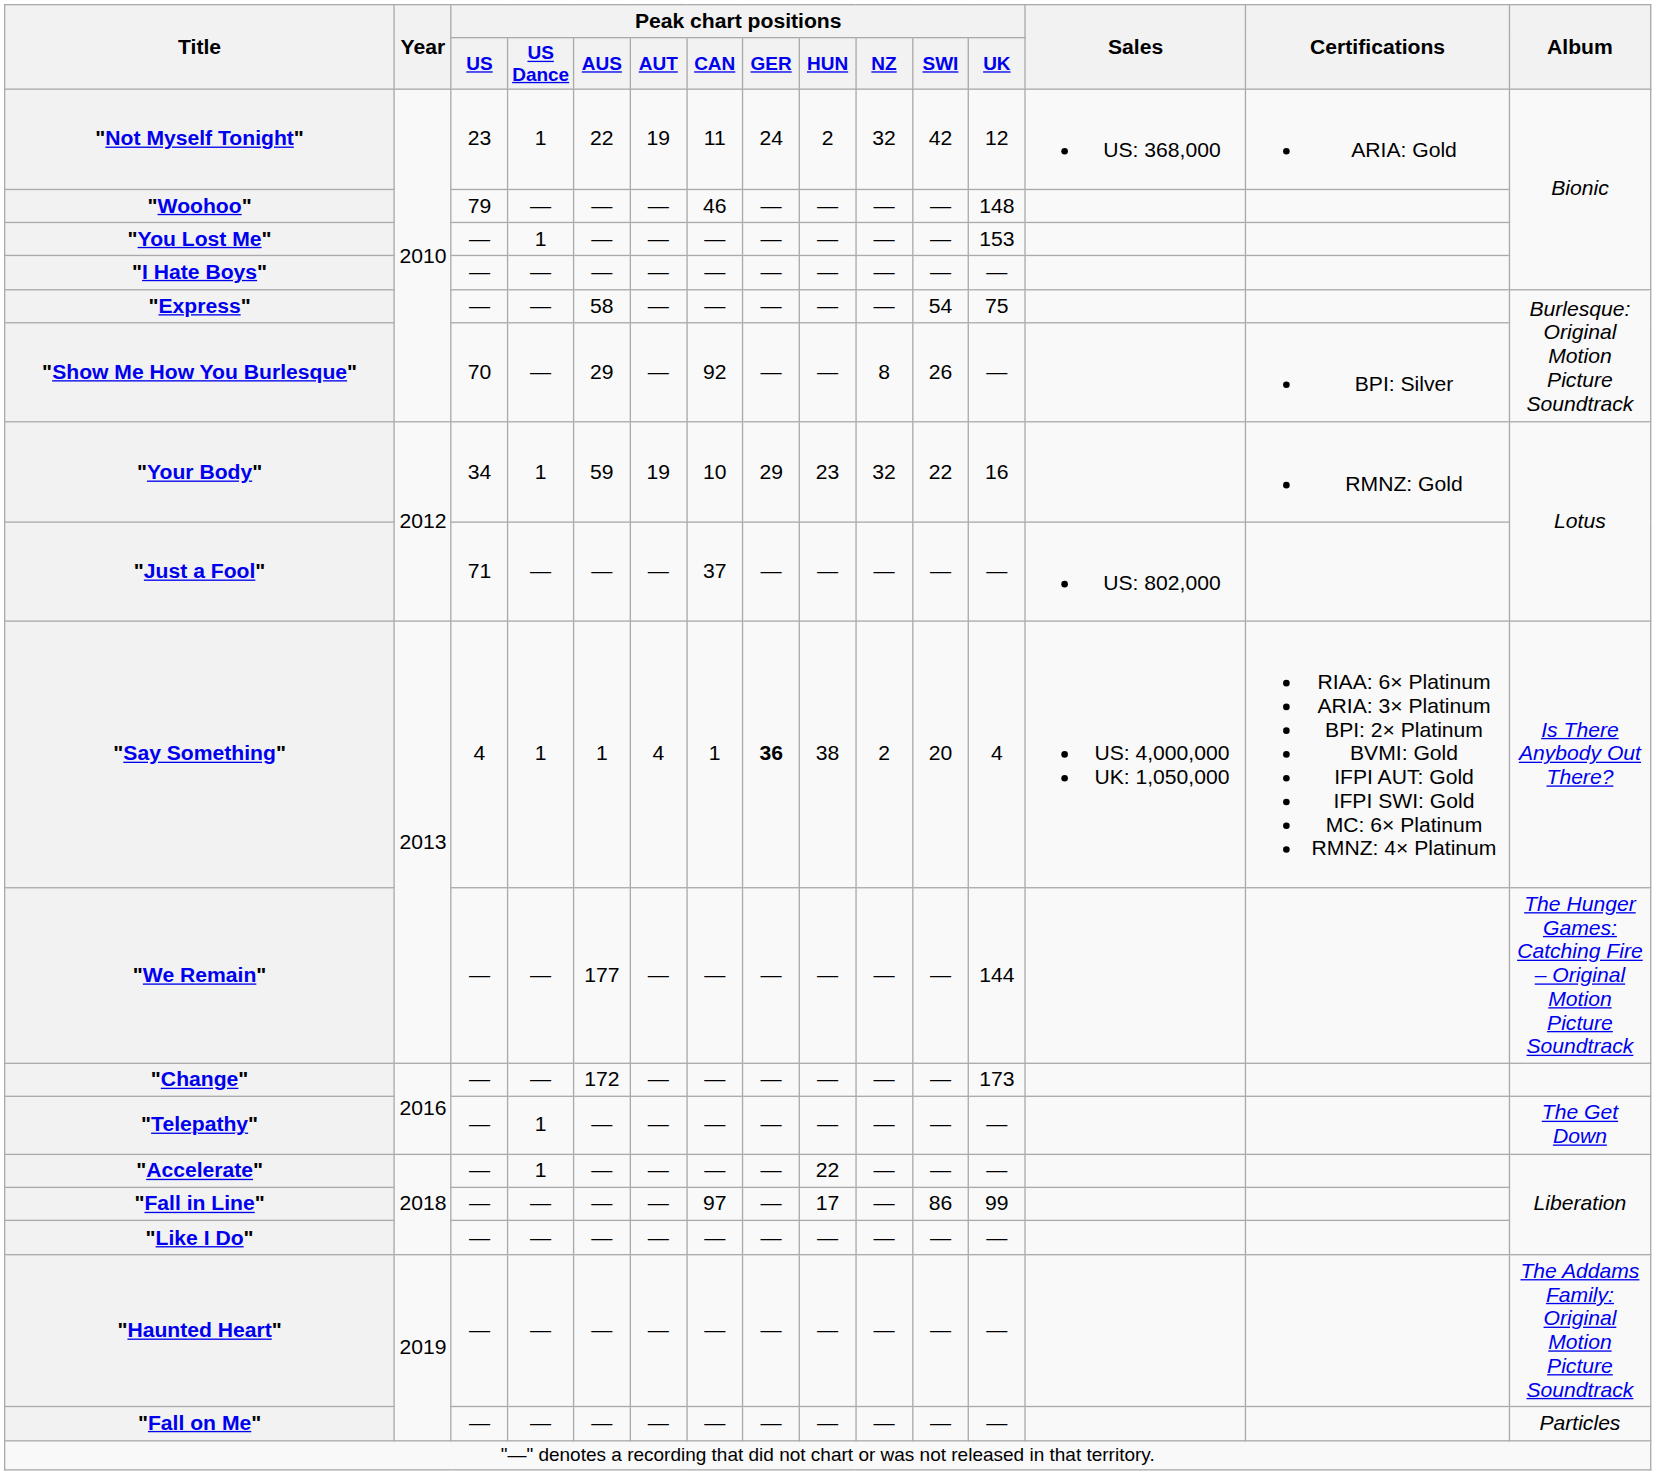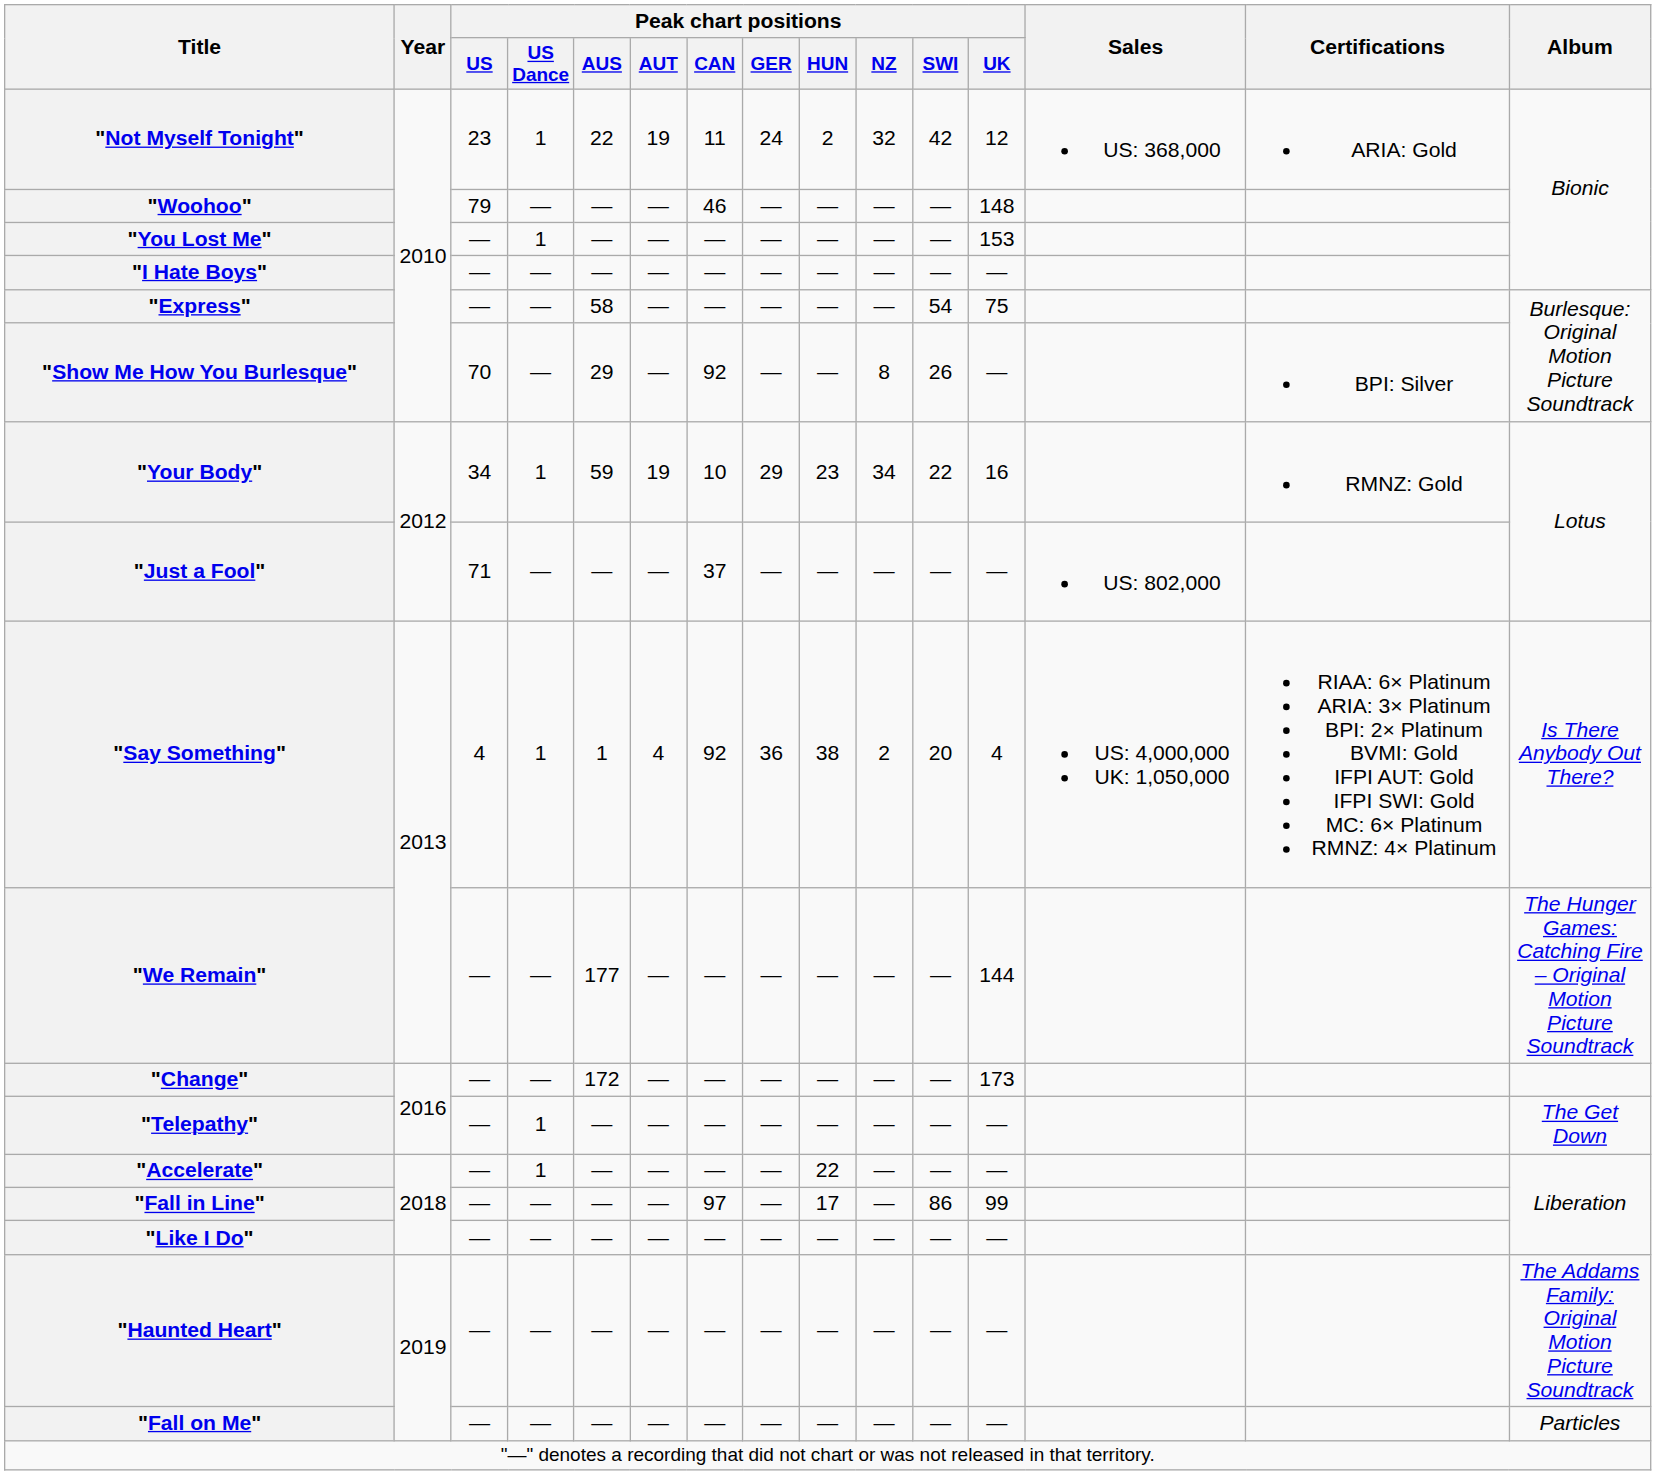 <table class="wikitable plainrowheaders" style="text-align:center;" border="1">
 <tr>
 <th scope="col" rowspan="2" style="width:18em;">Title</th>
 <th scope="col" rowspan="2">Year</th>
 <th scope="col" colspan="10">Peak chart positions</th>
 <th scope="col" rowspan="2" style="width:10em;">Sales</th>
 <th scope="col" rowspan="2" style="width:12em;">Certifications</th>
 <th scope="col" rowspan="2">Album</th>
 </tr>
 <tr>
 <th scope="col" style="width:2.5em;font-size:90%;"><a href='#'>US</a><br></th>
 <th scope="col" style="width:2.75em; font-size:90%;"><a href='#'>US<br>Dance</a><br></th>
 <th scope="col" style="width:2.5em;font-size:90%;"><a href='#'>AUS</a><br></th>
 <th scope="col" style="width:2.5em;font-size:90%;"><a href='#'>AUT</a><br></th>
 <th scope="col" style="width:2.5em;font-size:90%;"><a href='#'>CAN</a><br></th>
 <th scope="col" style="width:2.5em;font-size:90%;"><a href='#'>GER</a><br></th>
 <th scope="col" style="width:2.5em; font-size:90%;"><a href='#'>HUN</a><br></th>
 <th scope="col" style="width:2.5em;font-size:90%;"><a href='#'>NZ</a><br></th>
 <th scope="col" style="width:2.5em;font-size:90%;"><a href='#'>SWI</a><br></th>
 <th scope="col" style="width:2.5em;font-size:90%;"><a href='#'>UK</a><br></th>
 </tr>
 <tr>
 <th scope="row">"<a href='#'>Not Myself Tonight</a>"</th>
 <td rowspan="6">2010</td>
 <td>23</td>
 <td>1</td>
 <td>22</td>
 <td>19</td>
 <td>11</td>
 <td>24</td>
 <td>2</td>
 <td>32</td>
 <td>42</td>
 <td>12</td>
 <td><br><ul><li>US: 368,000</li></ul></td>
 <td><br><ul><li>ARIA: Gold</li></ul></td>
 <td rowspan="4"><em>Bionic</em></td>
 </tr>
 <tr>
 <th scope="row">"<a href='#'>Woohoo</a>"<br></th>
 <td>79</td>
 <td>—</td>
 <td>—</td>
 <td>—</td>
 <td>46</td>
 <td>—</td>
 <td>—</td>
 <td>—</td>
 <td>—</td>
 <td>148</td>
 <td></td>
 <td></td>
 </tr>
 <tr>
 <th scope="row">"<a href='#'>You Lost Me</a>"</th>
 <td>—</td>
 <td>1</td>
 <td>—</td>
 <td>—</td>
 <td>—</td>
 <td>—</td>
 <td>—</td>
 <td>—</td>
 <td>—</td>
 <td>153</td>
 <td></td>
 <td></td>
 </tr>
 <tr>
 <th scope="row">"<a href='#'>I Hate Boys</a>"</th>
 <td>—</td>
 <td>—</td>
 <td>—</td>
 <td>—</td>
 <td>—</td>
 <td>—</td>
 <td>—</td>
 <td>—</td>
 <td>—</td>
 <td>—</td>
 <td></td>
 <td></td>
 </tr>
 <tr>
 <th scope="row">"<a href='#'>Express</a>"</th>
 <td>—</td>
 <td>—</td>
 <td>58</td>
 <td>—</td>
 <td>—</td>
 <td>—</td>
 <td>—</td>
 <td>—</td>
 <td>54</td>
 <td>75</td>
 <td></td>
 <td></td>
 <td rowspan="2"><em>Burlesque: Original Motion Picture Soundtrack</em></td>
 </tr>
 <tr>
 <th scope="row">"<a href='#'>Show Me How You Burlesque</a>"</th>
 <td>70</td>
 <td>—</td>
 <td>29</td>
 <td>—</td>
 <td>92</td>
 <td>—</td>
 <td>—</td>
 <td>8</td>
 <td>26</td>
 <td>—</td>
 <td></td>
 <td><br><ul><li>BPI: Silver</li></ul></td>
 </tr>
 <tr>
 <th scope="row">"<a href='#'>Your Body</a>"</th>
 <td rowspan="2">2012</td>
 <td>34</td>
 <td>1</td>
 <td>59</td>
 <td>19</td>
 <td>10</td>
 <td>29</td>
 <td>23</td>
-<td>32</td>
+<td>34</td>
 <td>22</td>
 <td>16</td>
 <td></td>
 <td><br><ul><li>RMNZ: Gold</li></ul></td>
 <td rowspan="2"><em>Lotus</em></td>
 </tr>
 <tr>
 <th scope="row">"<a href='#'>Just a Fool</a>"<br></th>
 <td>71</td>
 <td>—</td>
 <td>—</td>
 <td>—</td>
 <td>37</td>
 <td>—</td>
 <td>—</td>
 <td>—</td>
 <td>—</td>
 <td>—</td>
 <td><br><ul><li>US: 802,000</li></ul></td>
 <td></td>
 </tr>
 <tr>
 <th scope="row">"<a href='#'>Say Something</a>"<br></th>
 <td rowspan="2">2013</td>
 <td>4</td>
 <td>1</td>
 <td>1</td>
 <td>4</td>
-<td>1</td>
-<td><strong>36</strong></td>
+<td>92</td>
+<td>36</td>
 <td>38</td>
 <td>2</td>
 <td>20</td>
 <td>4</td>
 <td><br><ul><li>US: 4,000,000</li><li>UK: 1,050,000</li></ul></td>
 <td><br><ul><li>RIAA: 6× Platinum</li><li>ARIA: 3× Platinum</li><li>BPI: 2× Platinum</li><li>BVMI: Gold</li><li>IFPI AUT: Gold</li><li>IFPI SWI: Gold</li><li>MC: 6× Platinum</li><li>RMNZ: 4× Platinum</li></ul></td>
 <td><em><a href='#'>Is There Anybody Out There?</a></em></td>
 </tr>
 <tr>
 <th scope="row">"<a href='#'>We Remain</a>"</th>
 <td>—</td>
 <td>—</td>
 <td>177</td>
 <td>—</td>
 <td>—</td>
 <td>—</td>
 <td>—</td>
 <td>—</td>
 <td>—</td>
 <td>144</td>
 <td></td>
 <td></td>
 <td><em><a href='#'>The Hunger Games: Catching Fire – Original Motion Picture Soundtrack</a></em></td>
 </tr>
 <tr>
 <th scope="row">"<a href='#'>Change</a>"</th>
 <td rowspan="2">2016</td>
 <td>—</td>
 <td>—</td>
 <td>172</td>
 <td>—</td>
 <td>—</td>
 <td>—</td>
 <td>—</td>
 <td>—</td>
 <td>—</td>
 <td>173</td>
 <td></td>
 <td></td>
 <td></td>
 </tr>
 <tr>
 <th scope="row">"<a href='#'>Telepathy</a>"<br></th>
 <td>—</td>
 <td>1</td>
 <td>—</td>
 <td>—</td>
 <td>—</td>
 <td>—</td>
 <td>—</td>
 <td>—</td>
 <td>—</td>
 <td>—</td>
 <td></td>
 <td></td>
 <td><em><a href='#'>The Get Down</a></em></td>
 </tr>
 <tr>
 <th scope="row">"<a href='#'>Accelerate</a>"<br></th>
 <td rowspan="3">2018</td>
 <td>—</td>
 <td>1</td>
 <td>—</td>
 <td>—</td>
 <td>—</td>
 <td>—</td>
 <td>22</td>
 <td>—</td>
 <td>—</td>
 <td>—</td>
 <td></td>
 <td></td>
 <td rowspan="3"><em>Liberation</em></td>
 </tr>
 <tr>
 <th scope="row">"<a href='#'>Fall in Line</a>"<br></th>
 <td>—</td>
 <td>—</td>
 <td>—</td>
 <td>—</td>
 <td>97</td>
 <td>—</td>
 <td>17</td>
 <td>—</td>
 <td>86</td>
 <td>99</td>
 <td></td>
 <td></td>
 </tr>
 <tr>
 <th scope="row">"<a href='#'>Like I Do</a>" <br></th>
 <td>—</td>
 <td>—</td>
 <td>—</td>
 <td>—</td>
 <td>—</td>
 <td>—</td>
 <td>—</td>
 <td>—</td>
 <td>—</td>
 <td>—</td>
 <td></td>
 <td></td>
 </tr>
 <tr>
 <th scope="row">"<a href='#'>Haunted Heart</a>"</th>
 <td rowspan="2">2019</td>
 <td>—</td>
 <td>—</td>
 <td>—</td>
 <td>—</td>
 <td>—</td>
 <td>—</td>
 <td>—</td>
 <td>—</td>
 <td>—</td>
 <td>—</td>
 <td></td>
 <td></td>
 <td><em><a href='#'>The Addams Family: Original Motion Picture Soundtrack</a></em></td>
 </tr>
 <tr>
 <th scope="row">"<a href='#'>Fall on Me</a>"<br></th>
 <td>—</td>
 <td>—</td>
 <td>—</td>
 <td>—</td>
 <td>—</td>
 <td>—</td>
 <td>—</td>
 <td>—</td>
 <td>—</td>
 <td>—</td>
 <td></td>
 <td></td>
 <td><em>Particles</em></td>
 </tr>
 <tr>
 <td colspan="15" style="font-size:90%">"—" denotes a recording that did not chart or was not released in that territory.</td>
 </tr>
 </table>
